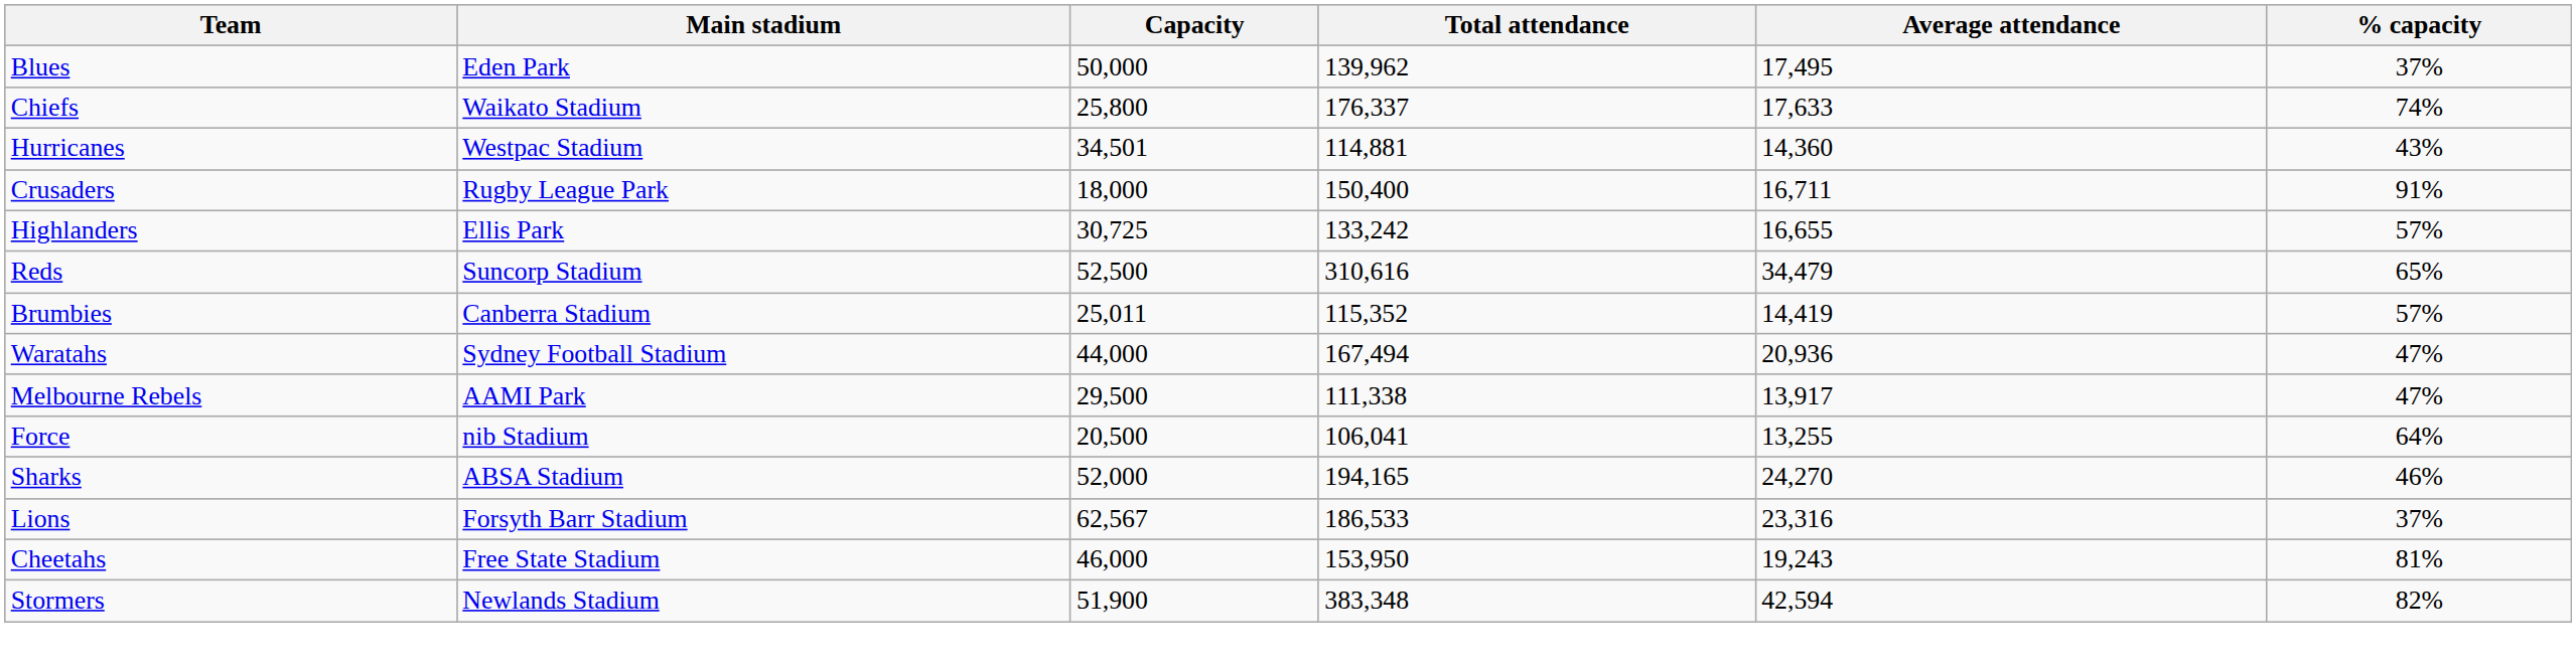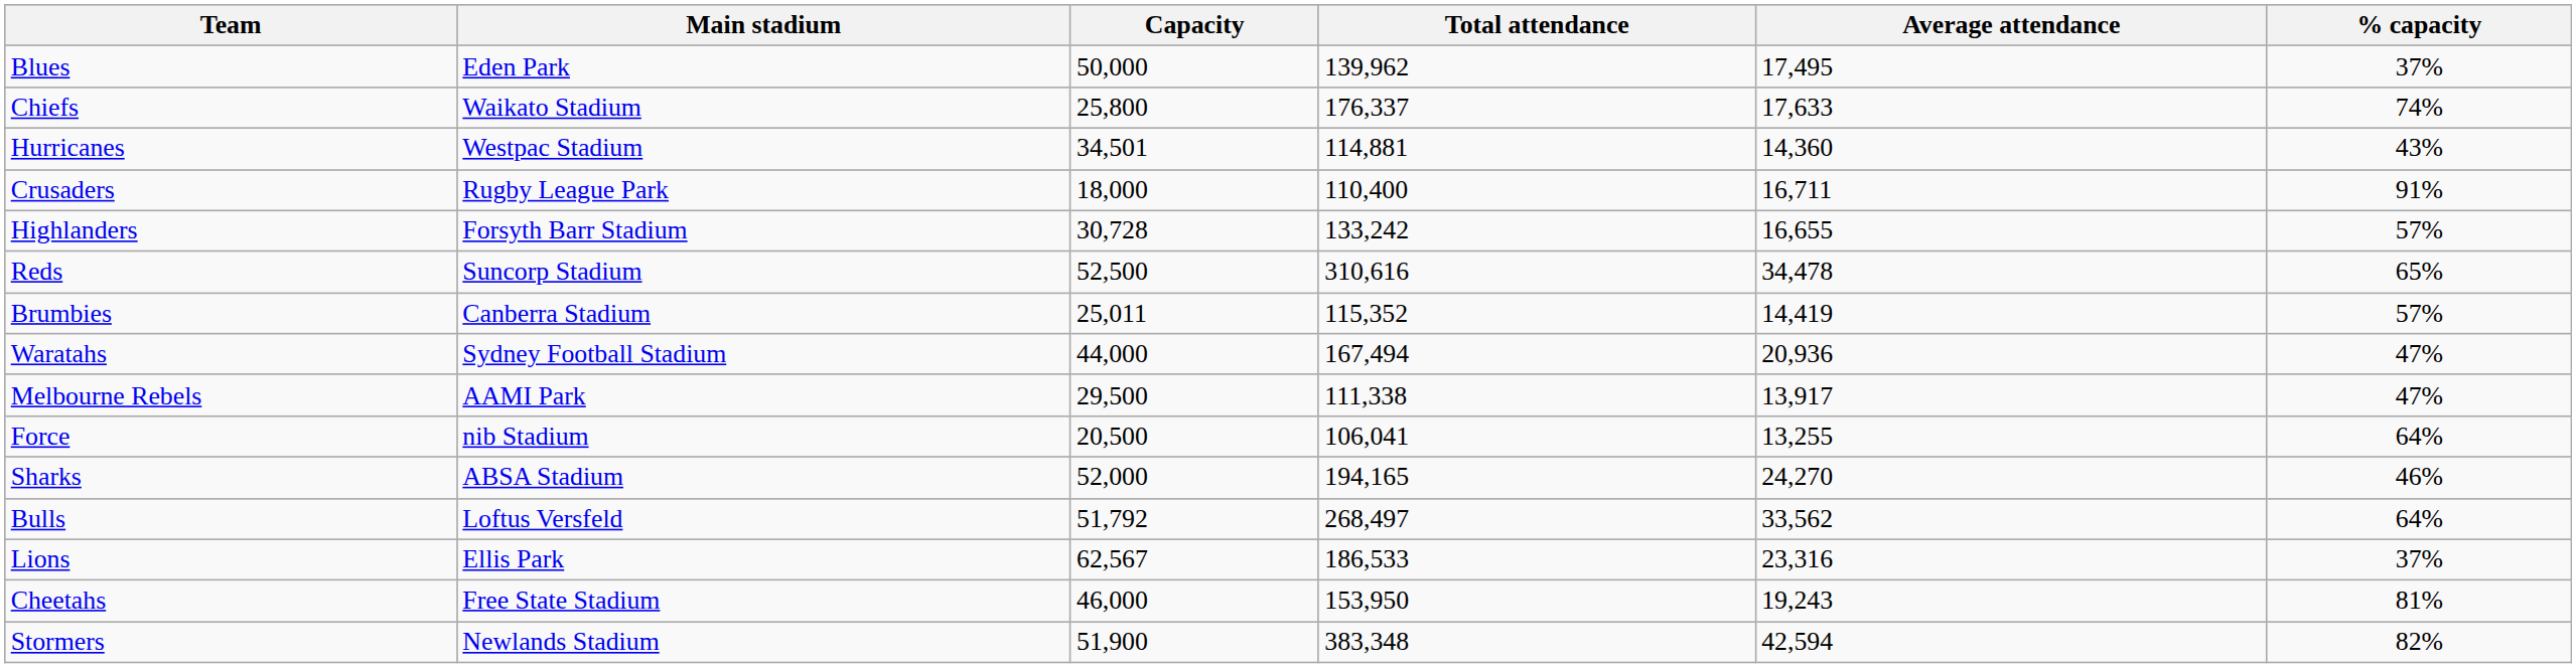 <table class="wikitable sortable" style="width:100%">
 <tr>
 <th>Team</th>
 <th>Main stadium</th>
 <th>Capacity</th>
 <th>Total attendance</th>
 <th>Average attendance</th>
 <th>% capacity</th>
 </tr>
 <tr>
 <td> <a href='#'>Blues</a></td>
 <td><a href='#'>Eden Park</a></td>
 <td>50,000</td>
 <td>139,962</td>
 <td>17,495</td>
 <td style="text-align:center">37%</td>
 </tr>
 <tr>
 <td> <a href='#'>Chiefs</a></td>
 <td><a href='#'>Waikato Stadium</a></td>
 <td>25,800</td>
 <td>176,337</td>
 <td>17,633</td>
 <td style="text-align:center">74%</td>
 </tr>
 <tr>
 <td> <a href='#'>Hurricanes</a></td>
 <td><a href='#'>Westpac Stadium</a></td>
 <td>34,501</td>
 <td>114,881</td>
 <td>14,360</td>
 <td style="text-align:center">43%</td>
 </tr>
 <tr>
 <td> <a href='#'>Crusaders</a></td>
 <td><a href='#'>Rugby League Park</a></td>
 <td>18,000</td>
-<td>150,400</td>
+<td>110,400</td>
 <td>16,711</td>
 <td style="text-align:center">91%</td>
 </tr>
 <tr>
 <td> <a href='#'>Highlanders</a></td>
-<td><a href='#'>Ellis Park</a></td>
-<td>30,725</td>
+<td><a href='#'>Forsyth Barr Stadium</a></td>
+<td>30,728</td>
 <td>133,242</td>
 <td>16,655</td>
 <td style="text-align:center">57%</td>
 </tr>
 <tr>
 <td> <a href='#'>Reds</a></td>
 <td><a href='#'>Suncorp Stadium</a></td>
 <td>52,500</td>
 <td>310,616</td>
-<td>34,479</td>
+<td>34,478</td>
 <td style="text-align:center">65%</td>
 </tr>
 <tr>
 <td> <a href='#'>Brumbies</a></td>
 <td><a href='#'>Canberra Stadium</a></td>
 <td>25,011</td>
 <td>115,352</td>
 <td>14,419</td>
 <td style="text-align:center">57%</td>
 </tr>
 <tr>
 <td> <a href='#'>Waratahs</a></td>
 <td><a href='#'>Sydney Football Stadium</a></td>
 <td>44,000</td>
 <td>167,494</td>
 <td>20,936</td>
 <td style="text-align:center">47%</td>
 </tr>
 <tr>
 <td> <a href='#'>Melbourne Rebels</a></td>
 <td><a href='#'>AAMI Park</a></td>
 <td>29,500</td>
 <td>111,338</td>
 <td>13,917</td>
 <td style="text-align:center">47%</td>
 </tr>
 <tr>
 <td> <a href='#'>Force</a></td>
 <td><a href='#'>nib Stadium</a></td>
 <td>20,500</td>
 <td>106,041</td>
 <td>13,255</td>
 <td style="text-align:center">64%</td>
 </tr>
 <tr>
 <td> <a href='#'>Sharks</a></td>
 <td><a href='#'>ABSA Stadium</a></td>
 <td>52,000</td>
 <td>194,165</td>
 <td>24,270</td>
 <td style="text-align:center">46%</td>
 </tr>
 <tr>
+<td> <a href='#'>Bulls</a></td>
+<td><a href='#'>Loftus Versfeld</a></td>
+<td>51,792</td>
+<td>268,497</td>
+<td>33,562</td>
+<td style="text-align:center">64%</td>
+</tr>
+<tr>
 <td> <a href='#'>Lions</a></td>
-<td><a href='#'>Forsyth Barr Stadium</a></td>
+<td><a href='#'>Ellis Park</a></td>
 <td>62,567</td>
 <td>186,533</td>
 <td>23,316</td>
 <td style="text-align:center">37%</td>
 </tr>
 <tr>
 <td> <a href='#'>Cheetahs</a></td>
 <td><a href='#'>Free State Stadium</a></td>
 <td>46,000</td>
 <td>153,950</td>
 <td>19,243</td>
 <td style="text-align:center">81%</td>
 </tr>
 <tr>
 <td> <a href='#'>Stormers</a></td>
 <td><a href='#'>Newlands Stadium</a></td>
 <td>51,900</td>
 <td>383,348</td>
 <td>42,594</td>
 <td style="text-align:center">82%</td>
 </tr>
 </table>
